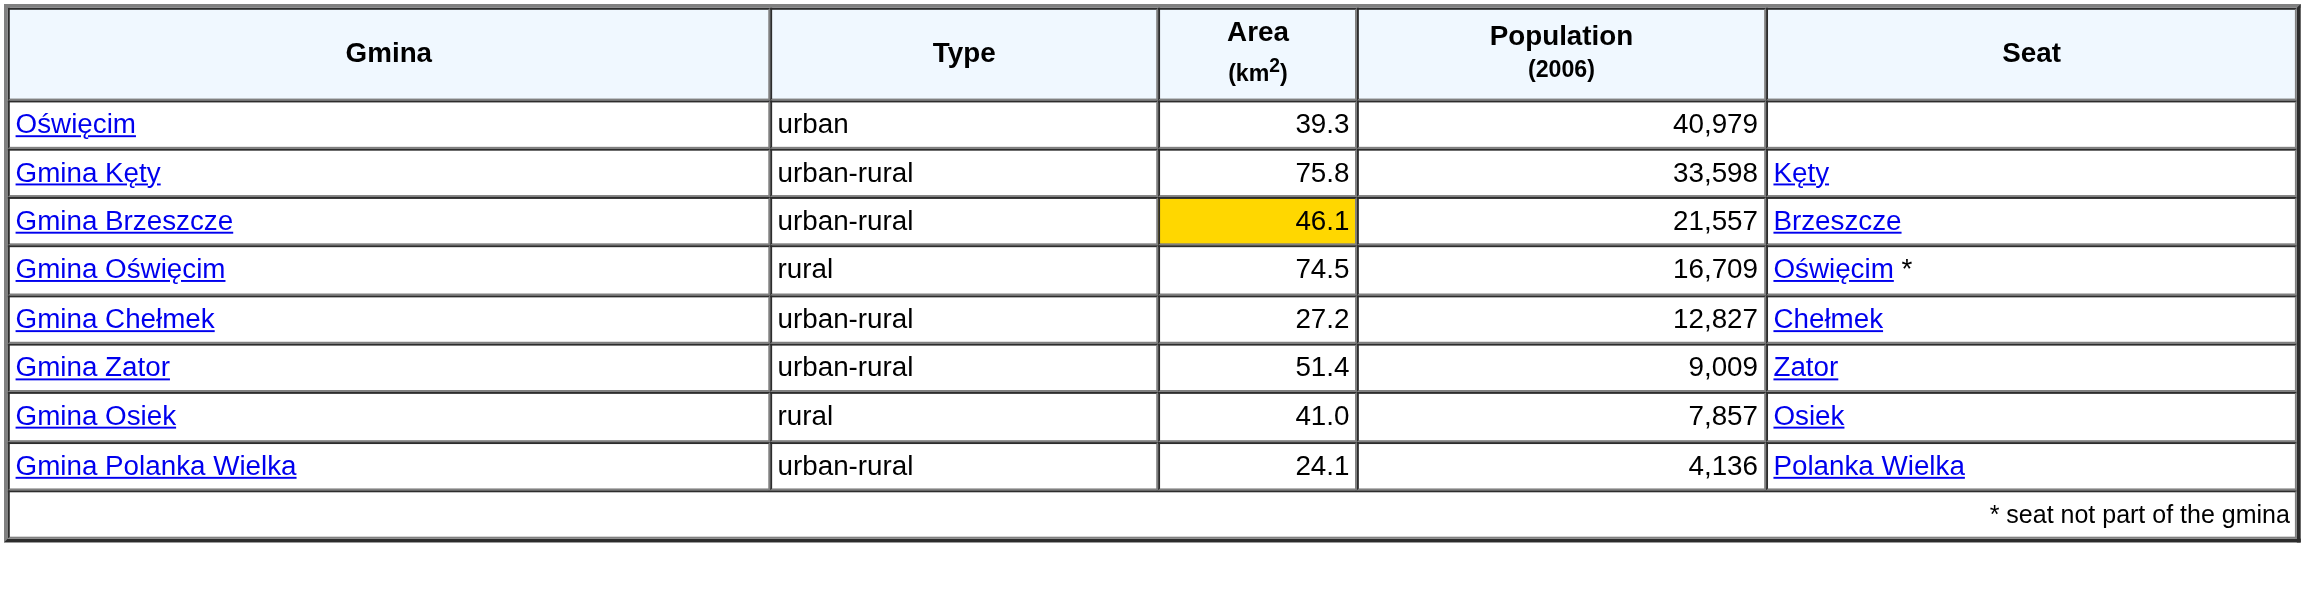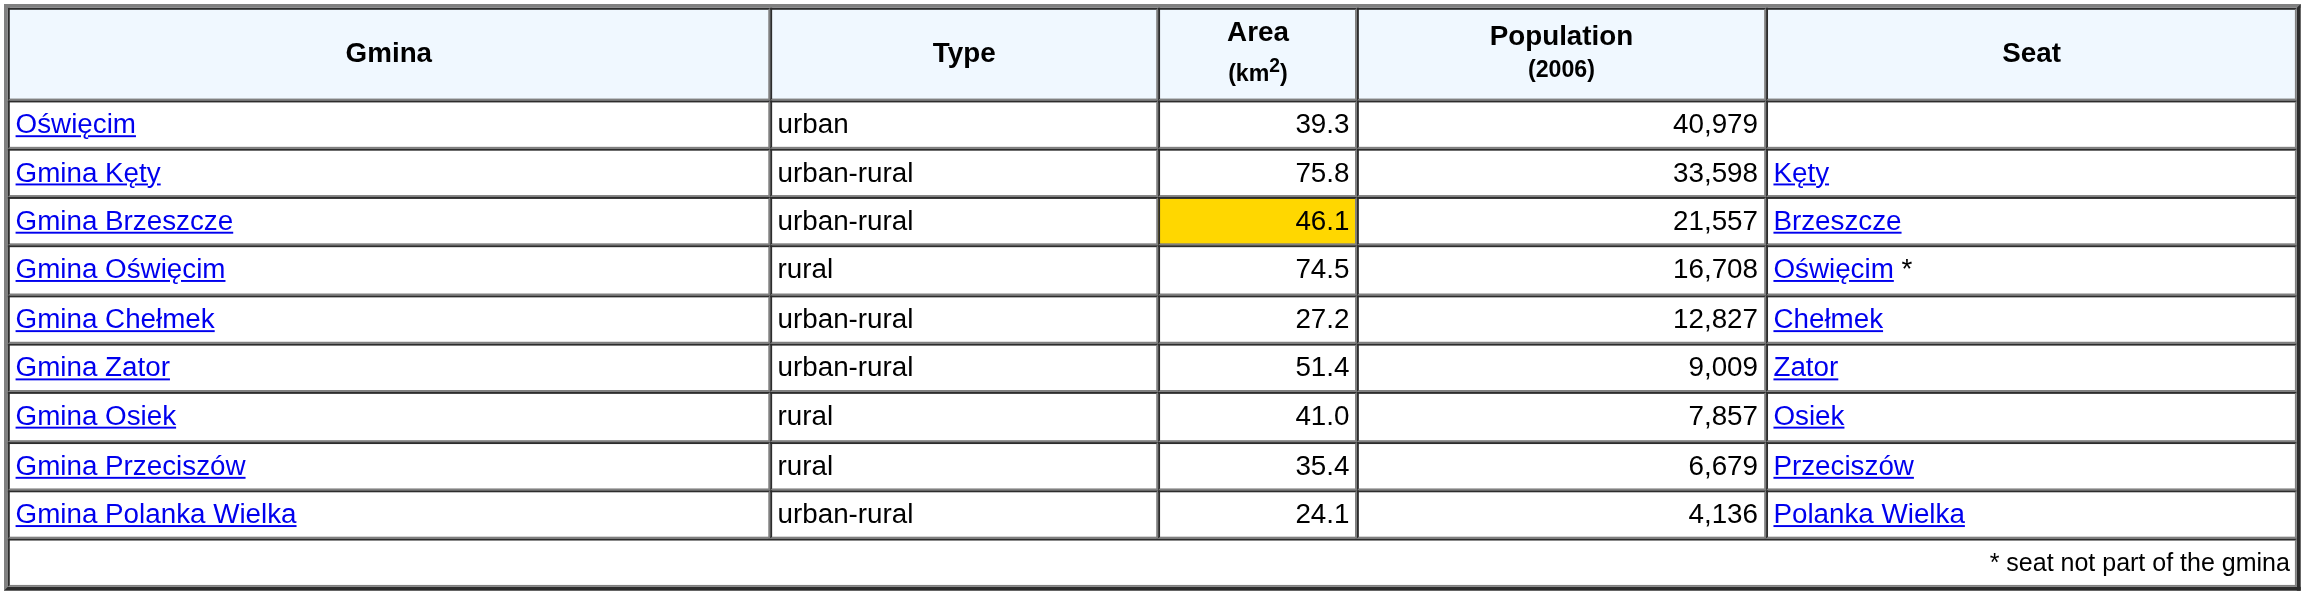 <table width="60%" border="2" cellpadding="3" cellspacing="0" style="font-size:90%;line-height:120%;">
 <tr bgcolor="F0F8FF">
 <td style="text-align:center;"><strong>Gmina</strong></td>
 <td style="text-align:center;"><strong>Type</strong></td>
 <td style="text-align:center;"><strong>Area<br><small>(km<sup>2</sup>)</small></strong></td>
 <td style="text-align:center;"><strong>Population<br><small>(2006)</small></strong></td>
 <td style="text-align:center;"><strong>Seat</strong></td>
 </tr>
 <tr>
 <td><a href='#'>Oświęcim</a></td>
 <td>urban</td>
 <td style="text-align:right;">39.3</td>
 <td style="text-align:right;">40,979</td>
 <td> </td>
 </tr>
 <tr>
 <td><a href='#'>Gmina Kęty</a></td>
 <td>urban-rural</td>
 <td style="text-align:right;">75.8</td>
 <td style="text-align:right;">33,598</td>
 <td><a href='#'>Kęty</a></td>
 </tr>
 <tr>
 <td><a href='#'>Gmina Brzeszcze</a></td>
 <td>urban-rural</td>
 <td style="background: gold; text-align:right;">46.1</td>
 <td style="text-align:right;">21,557</td>
 <td><a href='#'>Brzeszcze</a></td>
 </tr>
 <tr>
 <td><a href='#'>Gmina Oświęcim</a></td>
 <td>rural</td>
 <td style="text-align:right;">74.5</td>
-<td style="text-align:right;">16,709</td>
+<td style="text-align:right;">16,708</td>
 <td><a href='#'>Oświęcim</a> *</td>
 </tr>
 <tr>
 <td><a href='#'>Gmina Chełmek</a></td>
 <td>urban-rural</td>
 <td style="text-align:right;">27.2</td>
 <td style="text-align:right;">12,827</td>
 <td><a href='#'>Chełmek</a></td>
 </tr>
 <tr>
 <td><a href='#'>Gmina Zator</a></td>
 <td>urban-rural</td>
 <td style="text-align:right;">51.4</td>
 <td style="text-align:right;">9,009</td>
 <td><a href='#'>Zator</a></td>
 </tr>
 <tr>
 <td><a href='#'>Gmina Osiek</a></td>
 <td>rural</td>
 <td style="text-align:right;">41.0</td>
 <td style="text-align:right;">7,857</td>
 <td><a href='#'>Osiek</a></td>
 </tr>
 <tr>
+<td><a href='#'>Gmina Przeciszów</a></td>
+<td>rural</td>
+<td style="text-align:right;">35.4</td>
+<td style="text-align:right;">6,679</td>
+<td><a href='#'>Przeciszów</a></td>
+</tr>
+<tr>
 <td><a href='#'>Gmina Polanka Wielka</a></td>
 <td>urban-rural</td>
 <td style="text-align:right;">24.1</td>
 <td style="text-align:right;">4,136</td>
 <td><a href='#'>Polanka Wielka</a></td>
 </tr>
 <tr>
 <td colspan=5 style="text-align:right;font-size:90%">* seat not part of the gmina</td>
 </tr>
 <tr>
 </tr>
 </table>
